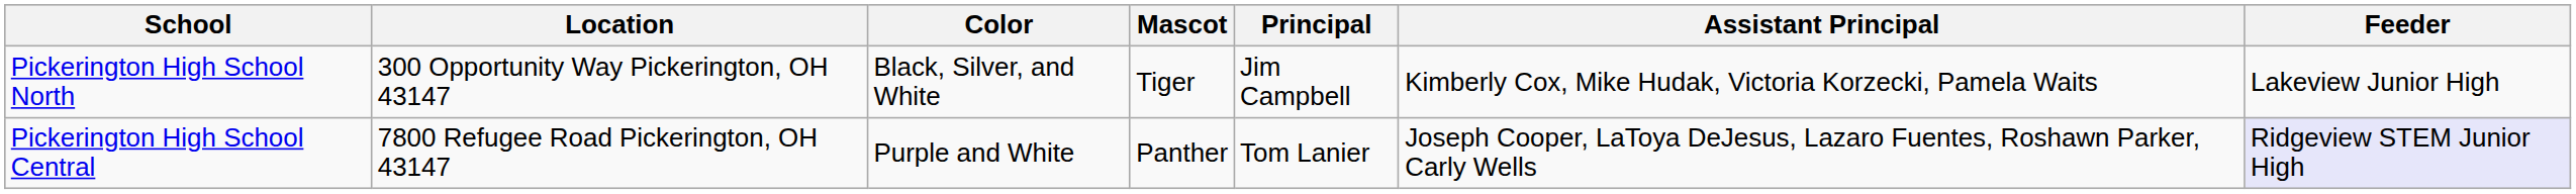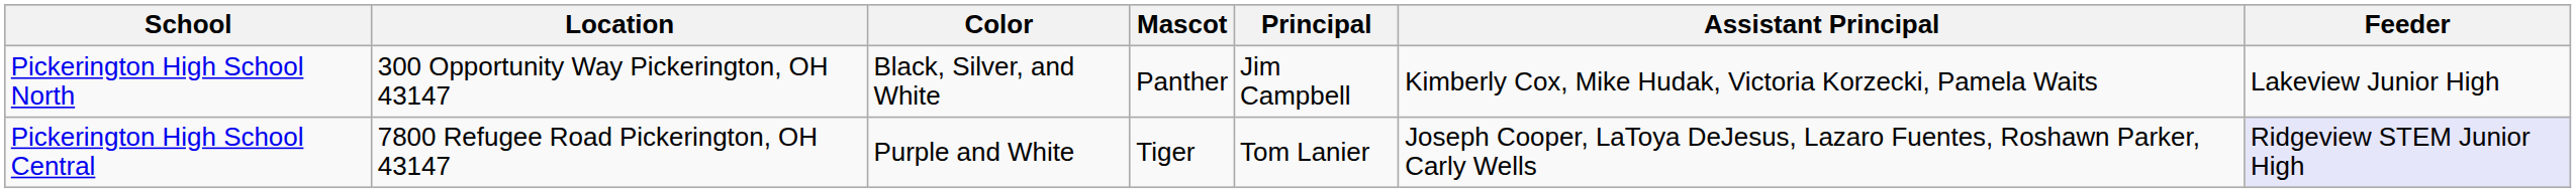 <table class="wikitable">
 <tr>
 <th>School</th>
 <th>Location</th>
 <th>Color</th>
 <th>Mascot</th>
 <th><strong>Principal</strong></th>
 <th><strong>Assistant Principal</strong></th>
 <th>Feeder</th>
 </tr>
 <tr>
 <td><a href='#'>Pickerington High School North</a></td>
 <td>300 Opportunity Way Pickerington, OH 43147</td>
 <td>    Black, Silver, and White</td>
-<td>Tiger</td>
+<td>Panther</td>
 <td>Jim Campbell</td>
 <td>Kimberly Cox, Mike Hudak, Victoria Korzecki, Pamela Waits</td>
 <td>Lakeview Junior High</td>
 </tr>
 <tr>
 <td><a href='#'>Pickerington High School Central</a></td>
 <td>7800 Refugee Road Pickerington, OH 43147</td>
 <td>  Purple and White</td>
-<td>Panther</td>
+<td>Tiger</td>
 <td>Tom Lanier</td>
 <td>Joseph Cooper, LaToya DeJesus, Lazaro Fuentes, Roshawn Parker, Carly Wells</td>
 <td style="background: lavender;">Ridgeview STEM Junior High</td>
 </tr>
 </table>
